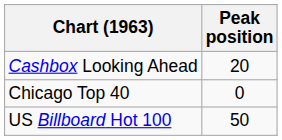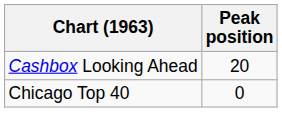 <table class="wikitable sortable">
 <tr>
 <th>Chart (1963)</th>
 <th>Peak<br>position</th>
 </tr>
 <tr>
 <td><em><a href='#'>Cashbox</a></em> Looking Ahead</td>
 <td align="center">20</td>
 </tr>
 <tr>
 <td>Chicago Top 40</td>
 <td align="center">0</td>
 </tr>
-<tr>
-<td>US <a href='#'><em>Billboard</em> Hot 100</a></td>
-<td align="center">50</td>
-</tr>
 </table>
